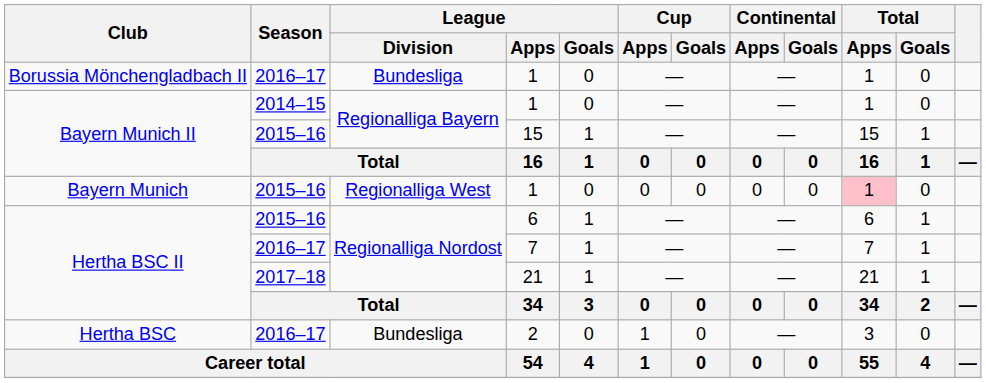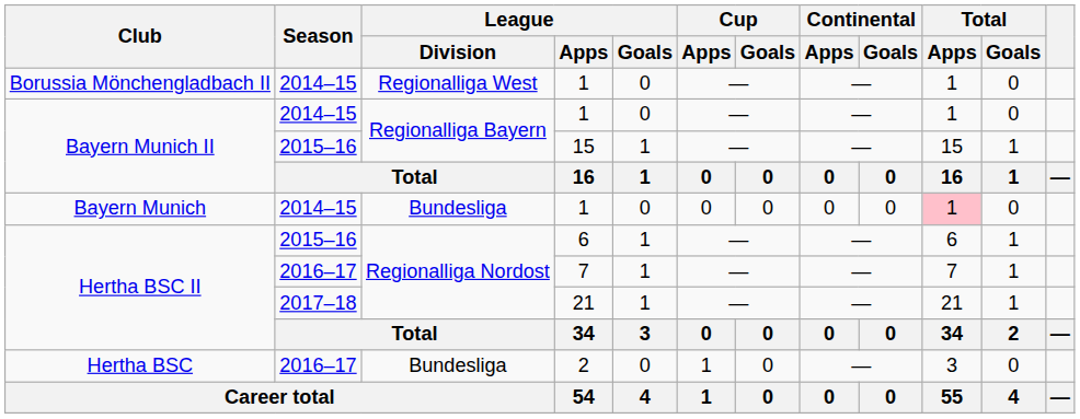 <table class="wikitable" style="text-align: center">
 <tr>
 <th rowspan="2">Club</th>
 <th rowspan="2">Season</th>
 <th colspan="3">League</th>
 <th colspan="2">Cup</th>
 <th colspan="2">Continental</th>
 <th colspan="2">Total</th>
 <th rowspan="2"></th>
 </tr>
 <tr>
 <th>Division</th>
 <th>Apps</th>
 <th>Goals</th>
 <th>Apps</th>
 <th>Goals</th>
 <th>Apps</th>
 <th>Goals</th>
 <th>Apps</th>
 <th>Goals</th>
 </tr>
 <tr>
 <td><a href='#'>Borussia Mönchengladbach II</a></td>
-<td><a href='#'>2016–17</a></td>
-<td><a href='#'>Bundesliga</a></td>
+<td><a href='#'>2014–15</a></td>
+<td><a href='#'>Regionalliga West</a></td>
 <td>1</td>
 <td>0</td>
 <td colspan="2">—</td>
 <td colspan="2">—</td>
 <td>1</td>
 <td>0</td>
 <td></td>
 </tr>
 <tr>
 <td rowspan="3"><a href='#'>Bayern Munich II</a></td>
 <td><a href='#'>2014–15</a></td>
 <td rowspan="2"><a href='#'>Regionalliga Bayern</a></td>
 <td>1</td>
 <td>0</td>
 <td colspan="2">—</td>
 <td colspan="2">—</td>
 <td>1</td>
 <td>0</td>
 <td></td>
 </tr>
 <tr>
 <td><a href='#'>2015–16</a></td>
 <td>15</td>
 <td>1</td>
 <td colspan="2">—</td>
 <td colspan="2">—</td>
 <td>15</td>
 <td>1</td>
 <td></td>
 </tr>
 <tr>
 <th colspan="2">Total</th>
 <th>16</th>
 <th>1</th>
 <th>0</th>
 <th>0</th>
 <th>0</th>
 <th>0</th>
 <th>16</th>
 <th>1</th>
 <th>—</th>
 </tr>
 <tr>
 <td><a href='#'>Bayern Munich</a></td>
-<td><a href='#'>2015–16</a></td>
-<td><a href='#'>Regionalliga West</a></td>
+<td><a href='#'>2014–15</a></td>
+<td><a href='#'>Bundesliga</a></td>
 <td>1</td>
 <td>0</td>
 <td>0</td>
 <td>0</td>
 <td>0</td>
 <td>0</td>
 <td style="background: pink;">1</td>
 <td>0</td>
 <td></td>
 </tr>
 <tr>
 <td rowspan="4"><a href='#'>Hertha BSC II</a></td>
 <td><a href='#'>2015–16</a></td>
 <td rowspan="3"><a href='#'>Regionalliga Nordost</a></td>
 <td>6</td>
 <td>1</td>
 <td colspan="2">—</td>
 <td colspan="2">—</td>
 <td>6</td>
 <td>1</td>
 <td></td>
 </tr>
 <tr>
 <td><a href='#'>2016–17</a></td>
 <td>7</td>
 <td>1</td>
 <td colspan="2">—</td>
 <td colspan="2">—</td>
 <td>7</td>
 <td>1</td>
 <td></td>
 </tr>
 <tr>
 <td><a href='#'>2017–18</a></td>
 <td>21</td>
 <td>1</td>
 <td colspan="2">—</td>
 <td colspan="2">—</td>
 <td>21</td>
 <td>1</td>
 <td></td>
 </tr>
 <tr>
 <th colspan="2">Total</th>
 <th>34</th>
 <th>3</th>
 <th>0</th>
 <th>0</th>
 <th>0</th>
 <th>0</th>
 <th>34</th>
 <th>2</th>
 <th>—</th>
 </tr>
 <tr>
 <td><a href='#'>Hertha BSC</a></td>
 <td><a href='#'>2016–17</a></td>
 <td>Bundesliga</td>
 <td>2</td>
 <td>0</td>
 <td>1</td>
 <td>0</td>
 <td colspan="2">—</td>
 <td>3</td>
 <td>0</td>
 <td></td>
 </tr>
 <tr>
 <th colspan="3">Career total</th>
 <th>54</th>
 <th>4</th>
 <th>1</th>
 <th>0</th>
 <th>0</th>
 <th>0</th>
 <th>55</th>
 <th>4</th>
 <th>—</th>
 </tr>
 <tr>
 </tr>
 </table>
